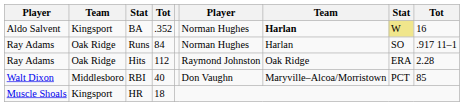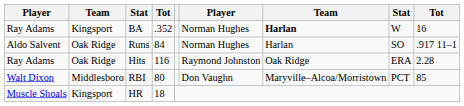 <table class="wikitable">
 <tr>
 <th>Player</th>
 <th>Team</th>
 <th>Stat</th>
 <th>Tot</th>
 <th></th>
 <th>Player</th>
 <th>Team</th>
 <th>Stat</th>
 <th>Tot</th>
 </tr>
 <tr>
-<td>Aldo Salvent</td>
+<td>Ray Adams</td>
 <td>Kingsport</td>
 <td>BA</td>
 <td>.352</td>
 <td></td>
 <td>Norman Hughes</td>
 <td><strong>Harlan</strong></td>
-<td style="background: khaki;">W</td>
+<td>W</td>
 <td>16</td>
 </tr>
 <tr>
-<td>Ray Adams</td>
+<td>Aldo Salvent</td>
 <td>Oak Ridge</td>
 <td>Runs</td>
 <td>84</td>
 <td></td>
 <td>Norman Hughes</td>
 <td>Harlan</td>
 <td>SO</td>
 <td>.917 11–1</td>
 </tr>
 <tr>
 <td>Ray Adams</td>
 <td>Oak Ridge</td>
 <td>Hits</td>
-<td>112</td>
+<td>116</td>
 <td></td>
 <td>Raymond Johnston</td>
 <td>Oak Ridge</td>
 <td>ERA</td>
 <td>2.28</td>
 </tr>
 <tr>
 <td><a href='#'>Walt Dixon</a></td>
 <td>Middlesboro</td>
 <td>RBI</td>
-<td>40</td>
+<td>80</td>
 <td></td>
 <td>Don Vaughn</td>
 <td>Maryville–Alcoa/Morristown</td>
 <td>PCT</td>
 <td>85</td>
 </tr>
 <tr>
 <td><a href='#'>Muscle Shoals</a></td>
 <td>Kingsport</td>
 <td>HR</td>
 <td>18</td>
 </tr>
 </table>
